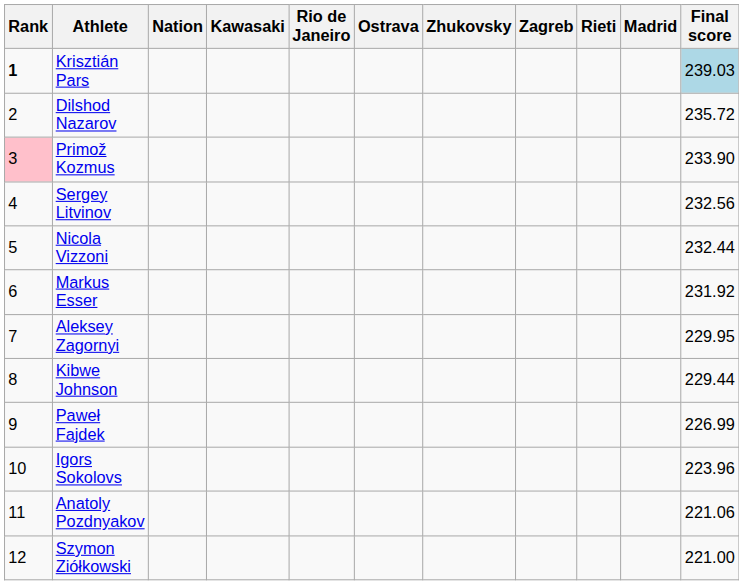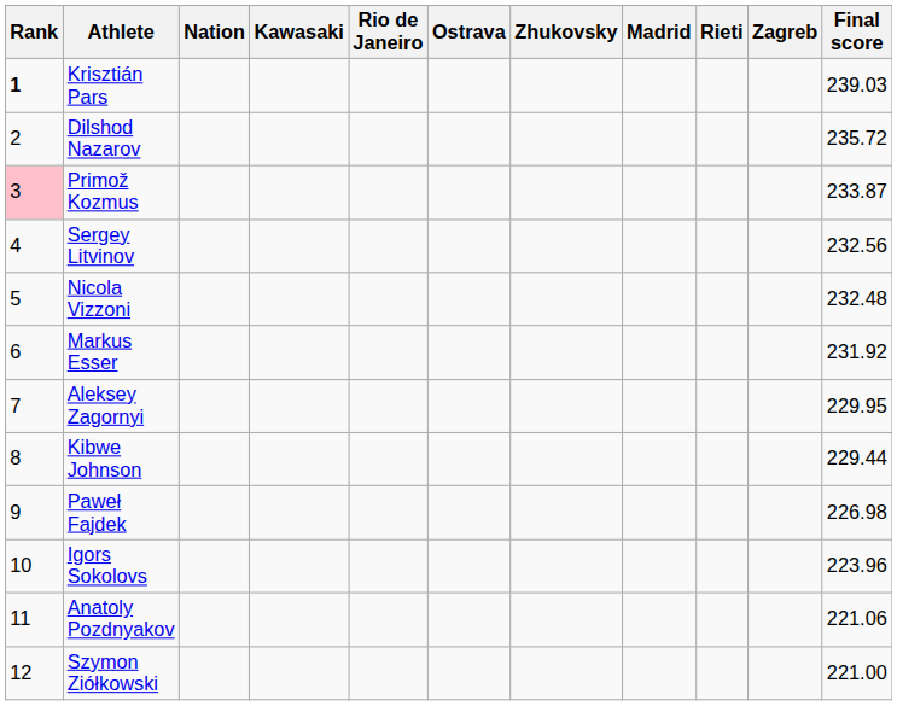 <table class=wikitable>
 <tr>
 <th>Rank</th>
 <th>Athlete</th>
 <th>Nation</th>
 <th>Kawasaki</th>
 <th>Rio de Janeiro</th>
 <th>Ostrava</th>
 <th>Zhukovsky</th>
+<th>Madrid</th>
+<th>Rieti</th>
 <th>Zagreb</th>
-<th>Rieti</th>
-<th>Madrid</th>
 <th>Final score</th>
 </tr>
 <tr>
 <td><strong>1</strong></td>
 <td><a href='#'>Krisztián Pars</a></td>
 <td></td>
 <td></td>
 <td></td>
 <td></td>
 <td></td>
 <td></td>
 <td></td>
 <td></td>
-<td style="background: lightblue;">239.03</td>
+<td>239.03</td>
 </tr>
 <tr>
 <td>2</td>
 <td><a href='#'>Dilshod Nazarov</a></td>
 <td></td>
 <td></td>
 <td></td>
 <td></td>
 <td></td>
 <td></td>
 <td></td>
 <td></td>
 <td>235.72</td>
 </tr>
 <tr>
 <td style="background: pink;">3</td>
 <td><a href='#'>Primož Kozmus</a></td>
 <td></td>
 <td></td>
 <td></td>
 <td></td>
 <td></td>
 <td></td>
 <td></td>
 <td></td>
-<td>233.90</td>
+<td>233.87</td>
 </tr>
 <tr>
 <td>4</td>
 <td><a href='#'>Sergey Litvinov</a></td>
 <td></td>
 <td></td>
 <td></td>
 <td></td>
 <td></td>
 <td></td>
 <td></td>
 <td></td>
 <td>232.56</td>
 </tr>
 <tr>
 <td>5</td>
 <td><a href='#'>Nicola Vizzoni</a></td>
 <td></td>
 <td></td>
 <td></td>
 <td></td>
 <td></td>
 <td></td>
 <td></td>
 <td></td>
-<td>232.44</td>
+<td>232.48</td>
 </tr>
 <tr>
 <td>6</td>
 <td><a href='#'>Markus Esser</a></td>
 <td></td>
 <td></td>
 <td></td>
 <td></td>
 <td></td>
 <td></td>
 <td></td>
 <td></td>
 <td>231.92</td>
 </tr>
 <tr>
 <td>7</td>
 <td><a href='#'>Aleksey Zagornyi</a></td>
 <td></td>
 <td></td>
 <td></td>
 <td></td>
 <td></td>
 <td></td>
 <td></td>
 <td></td>
 <td>229.95</td>
 </tr>
 <tr>
 <td>8</td>
 <td><a href='#'>Kibwe Johnson</a></td>
 <td></td>
 <td></td>
 <td></td>
 <td></td>
 <td></td>
 <td></td>
 <td></td>
 <td></td>
 <td>229.44</td>
 </tr>
 <tr>
 <td>9</td>
 <td><a href='#'>Paweł Fajdek</a></td>
 <td></td>
 <td></td>
 <td></td>
 <td></td>
 <td></td>
 <td></td>
 <td></td>
 <td></td>
-<td>226.99</td>
+<td>226.98</td>
 </tr>
 <tr>
 <td>10</td>
 <td><a href='#'>Igors Sokolovs</a></td>
 <td></td>
 <td></td>
 <td></td>
 <td></td>
 <td></td>
 <td></td>
 <td></td>
 <td></td>
 <td>223.96</td>
 </tr>
 <tr>
 <td>11</td>
 <td><a href='#'>Anatoly Pozdnyakov</a></td>
 <td></td>
 <td></td>
 <td></td>
 <td></td>
 <td></td>
 <td></td>
 <td></td>
 <td></td>
 <td>221.06</td>
 </tr>
 <tr>
 <td>12</td>
 <td><a href='#'>Szymon Ziółkowski</a></td>
 <td></td>
 <td></td>
 <td></td>
 <td></td>
 <td></td>
 <td></td>
 <td></td>
 <td></td>
 <td>221.00</td>
 </tr>
 </table>
